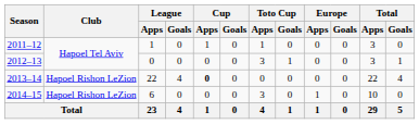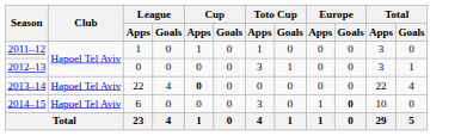 <table class="wikitable" style="font-size:90%; text-align: center;">
 <tr>
 <th rowspan="2">Season</th>
 <th rowspan="2">Club</th>
 <th colspan="2">League</th>
 <th colspan="2">Cup</th>
 <th colspan="2">Toto Cup</th>
 <th colspan="2">Europe</th>
 <th colspan="2">Total</th>
 </tr>
 <tr>
 <th>Apps</th>
 <th>Goals</th>
 <th>Apps</th>
 <th>Goals</th>
 <th>Apps</th>
 <th>Goals</th>
 <th>Apps</th>
 <th>Goals</th>
 <th>Apps</th>
 <th>Goals</th>
 </tr>
 <tr>
 <td><a href='#'>2011–12</a></td>
 <td rowspan="2" valign="center"><a href='#'>Hapoel Tel Aviv</a></td>
 <td>1</td>
 <td>0</td>
 <td>1</td>
 <td>0</td>
 <td>1</td>
 <td>0</td>
 <td>0</td>
 <td>0</td>
 <td>3</td>
 <td>0</td>
 </tr>
 <tr>
 <td><a href='#'>2012–13</a></td>
 <td>0</td>
 <td>0</td>
 <td>0</td>
 <td>0</td>
 <td>3</td>
 <td>1</td>
 <td>0</td>
 <td>0</td>
 <td>3</td>
 <td>1</td>
 </tr>
 <tr>
 <td><a href='#'>2013–14</a></td>
-<td rowspan="1" valign="center"><a href='#'>Hapoel Rishon LeZion</a></td>
+<td rowspan="1" valign="center"><a href='#'>Hapoel Tel Aviv</a></td>
 <td>22</td>
 <td>4</td>
 <td><strong>0</strong></td>
 <td>0</td>
 <td>0</td>
 <td>0</td>
 <td>0</td>
 <td>0</td>
 <td>22</td>
 <td>4</td>
 </tr>
 <tr>
 <td><a href='#'>2014–15</a></td>
-<td rowspan="1" valign="center"><a href='#'>Hapoel Rishon LeZion</a></td>
+<td rowspan="1" valign="center"><a href='#'>Hapoel Tel Aviv</a></td>
 <td>6</td>
 <td>0</td>
 <td>0</td>
 <td>0</td>
 <td>3</td>
 <td>0</td>
 <td>1</td>
-<td>0</td>
+<td><strong>0</strong></td>
 <td>10</td>
 <td>0</td>
 </tr>
 <tr>
 <th colspan="2" valign="center">Total</th>
 <th>23</th>
 <th>4</th>
 <th>1</th>
 <th>0</th>
 <th>4</th>
 <th>1</th>
 <th>1</th>
 <th>0</th>
 <th>29</th>
 <th>5</th>
 </tr>
 </table>
